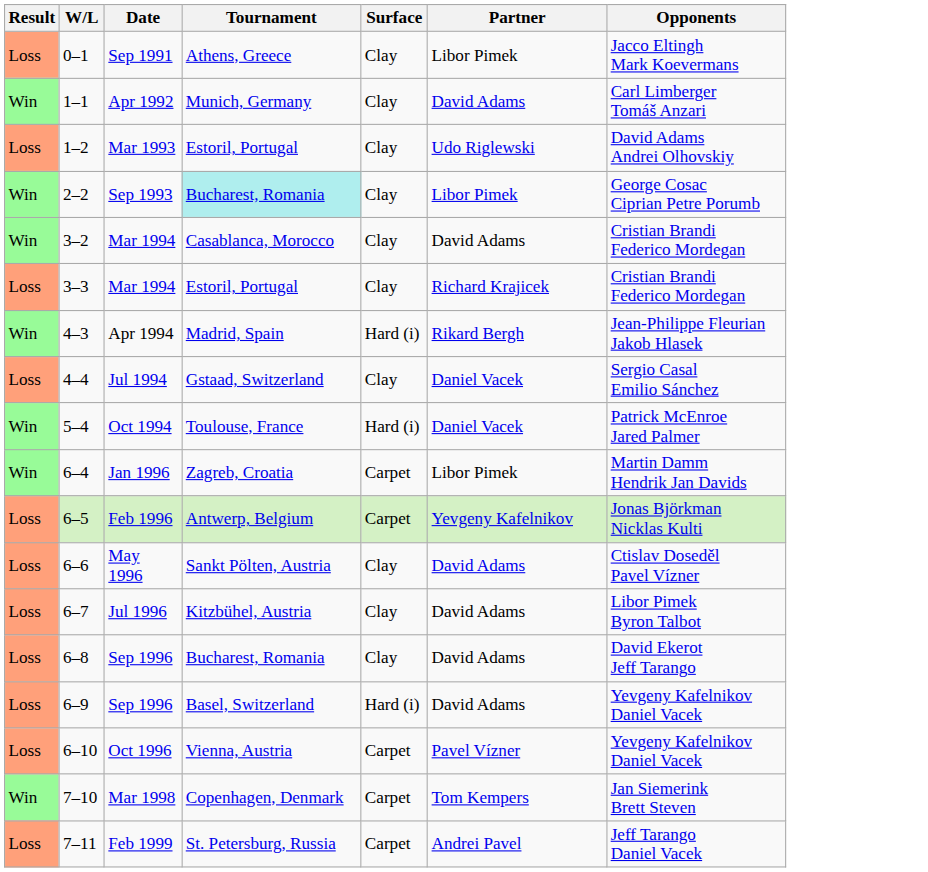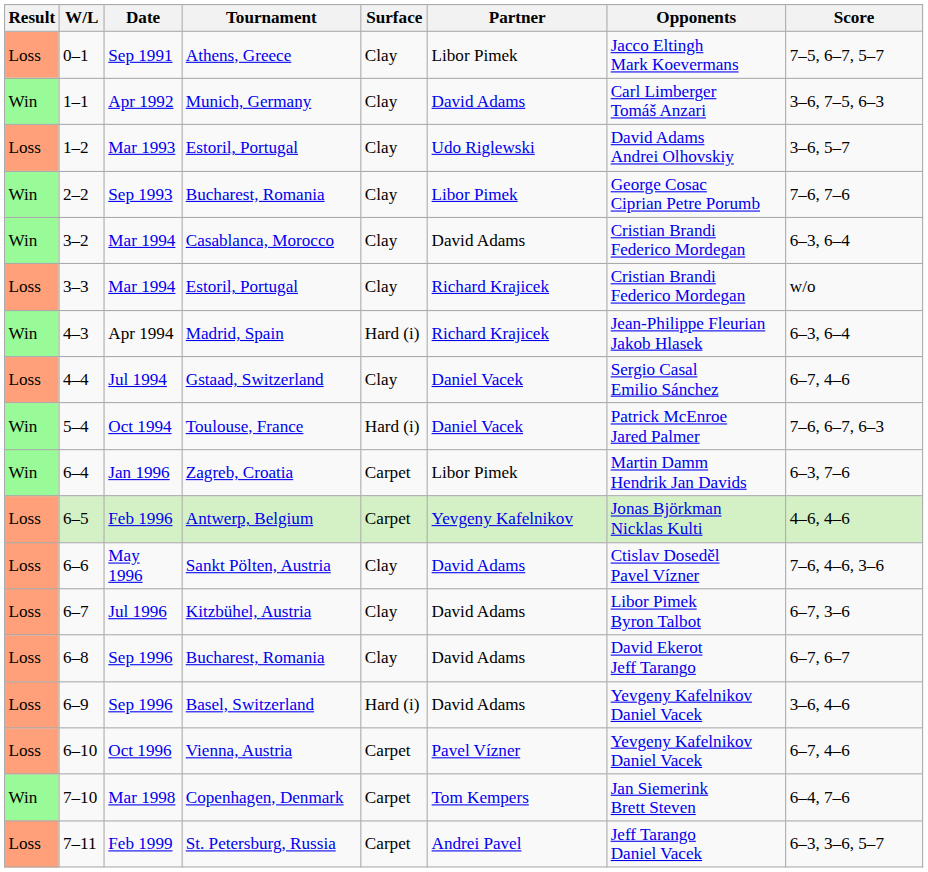 <table class="sortable wikitable">
 <tr>
 <th>Result</th>
 <th style="width:35px" class="unsortable">W/L</th>
 <th style="width:65px">Date</th>
 <th style="width:160px">Tournament</th>
 <th style="width:55px">Surface</th>
 <th style="width:160px">Partner</th>
 <th style="width:160px">Opponents</th>
+<th style="width:120px" class="unsortable">Score</th>
 </tr>
 <tr>
 <td style="background:#ffa07a;">Loss</td>
 <td>0–1</td>
 <td><a href='#'>Sep 1991</a></td>
 <td><a href='#'>Athens, Greece</a></td>
 <td>Clay</td>
 <td> Libor Pimek</td>
 <td> <a href='#'>Jacco Eltingh</a> <br> <a href='#'>Mark Koevermans</a></td>
+<td>7–5, 6–7, 5–7</td>
 </tr>
 <tr>
 <td style="background:#98fb98;">Win</td>
 <td>1–1</td>
 <td><a href='#'>Apr 1992</a></td>
 <td><a href='#'>Munich, Germany</a></td>
 <td>Clay</td>
 <td> <a href='#'>David Adams</a></td>
 <td> <a href='#'>Carl Limberger</a> <br> <a href='#'>Tomáš Anzari</a></td>
+<td>3–6, 7–5, 6–3</td>
 </tr>
 <tr>
 <td style="background:#ffa07a;">Loss</td>
 <td>1–2</td>
 <td><a href='#'>Mar 1993</a></td>
 <td><a href='#'>Estoril, Portugal</a></td>
 <td>Clay</td>
 <td> <a href='#'>Udo Riglewski</a></td>
 <td> <a href='#'>David Adams</a> <br> <a href='#'>Andrei Olhovskiy</a></td>
+<td>3–6, 5–7</td>
 </tr>
 <tr>
 <td style="background:#98fb98;">Win</td>
 <td>2–2</td>
 <td><a href='#'>Sep 1993</a></td>
-<td style="background: paleturquoise;"><a href='#'>Bucharest, Romania</a></td>
+<td><a href='#'>Bucharest, Romania</a></td>
 <td>Clay</td>
 <td> <a href='#'>Libor Pimek</a></td>
 <td> <a href='#'>George Cosac</a> <br> <a href='#'>Ciprian Petre Porumb</a></td>
+<td>7–6, 7–6</td>
 </tr>
 <tr>
 <td style="background:#98fb98;">Win</td>
 <td>3–2</td>
 <td><a href='#'>Mar 1994</a></td>
 <td><a href='#'>Casablanca, Morocco</a></td>
 <td>Clay</td>
 <td> David Adams</td>
 <td> <a href='#'>Cristian Brandi</a> <br> <a href='#'>Federico Mordegan</a></td>
+<td>6–3, 6–4</td>
 </tr>
 <tr>
 <td style="background:#ffa07a;">Loss</td>
 <td>3–3</td>
 <td><a href='#'>Mar 1994</a></td>
 <td><a href='#'>Estoril, Portugal</a></td>
 <td>Clay</td>
 <td> <a href='#'>Richard Krajicek</a></td>
 <td> <a href='#'>Cristian Brandi</a> <br> <a href='#'>Federico Mordegan</a></td>
+<td>w/o</td>
 </tr>
 <tr>
 <td style="background:#98fb98;">Win</td>
 <td>4–3</td>
 <td>Apr 1994</td>
 <td><a href='#'>Madrid, Spain</a></td>
 <td>Hard (i)</td>
-<td> <a href='#'>Rikard Bergh</a></td>
+<td> <a href='#'>Richard Krajicek</a></td>
 <td> <a href='#'>Jean-Philippe Fleurian</a> <br> <a href='#'>Jakob Hlasek</a></td>
+<td>6–3, 6–4</td>
 </tr>
 <tr>
 <td style="background:#ffa07a;">Loss</td>
 <td>4–4</td>
 <td><a href='#'>Jul 1994</a></td>
 <td><a href='#'>Gstaad, Switzerland</a></td>
 <td>Clay</td>
 <td> <a href='#'>Daniel Vacek</a></td>
 <td> <a href='#'>Sergio Casal</a> <br> <a href='#'>Emilio Sánchez</a></td>
+<td>6–7, 4–6</td>
 </tr>
 <tr>
 <td style="background:#98fb98;">Win</td>
 <td>5–4</td>
 <td><a href='#'>Oct 1994</a></td>
 <td><a href='#'>Toulouse, France</a></td>
 <td>Hard (i)</td>
 <td> <a href='#'>Daniel Vacek</a></td>
 <td> <a href='#'>Patrick McEnroe</a> <br> <a href='#'>Jared Palmer</a></td>
+<td>7–6, 6–7, 6–3</td>
 </tr>
 <tr>
 <td style="background:#98fb98;">Win</td>
 <td>6–4</td>
 <td><a href='#'>Jan 1996</a></td>
 <td><a href='#'>Zagreb, Croatia</a></td>
 <td>Carpet</td>
 <td> Libor Pimek</td>
 <td> <a href='#'>Martin Damm</a> <br> <a href='#'>Hendrik Jan Davids</a></td>
+<td>6–3, 7–6</td>
 </tr>
 <tr style="background:#d4f1c5;">
 <td style="background:#ffa07a;">Loss</td>
 <td>6–5</td>
 <td><a href='#'>Feb 1996</a></td>
 <td><a href='#'>Antwerp, Belgium</a></td>
 <td>Carpet</td>
 <td> <a href='#'>Yevgeny Kafelnikov</a></td>
 <td> <a href='#'>Jonas Björkman</a> <br> <a href='#'>Nicklas Kulti</a></td>
+<td>4–6, 4–6</td>
 </tr>
 <tr>
 <td style="background:#ffa07a;">Loss</td>
 <td>6–6</td>
 <td><a href='#'>May 1996</a></td>
 <td><a href='#'>Sankt Pölten, Austria</a></td>
 <td>Clay</td>
 <td> <a href='#'>David Adams</a></td>
 <td> <a href='#'>Ctislav Doseděl</a> <br>  <a href='#'>Pavel Vízner</a></td>
+<td>7–6, 4–6, 3–6</td>
 </tr>
 <tr>
 <td style="background:#ffa07a;">Loss</td>
 <td>6–7</td>
 <td><a href='#'>Jul 1996</a></td>
 <td><a href='#'>Kitzbühel, Austria</a></td>
 <td>Clay</td>
 <td> David Adams</td>
 <td> <a href='#'>Libor Pimek</a> <br>  <a href='#'>Byron Talbot</a></td>
+<td>6–7, 3–6</td>
 </tr>
 <tr>
 <td style="background:#ffa07a;">Loss</td>
 <td>6–8</td>
 <td><a href='#'>Sep 1996</a></td>
 <td><a href='#'>Bucharest, Romania</a></td>
 <td>Clay</td>
 <td> David Adams</td>
 <td> <a href='#'>David Ekerot</a> <br>  <a href='#'>Jeff Tarango</a></td>
+<td>6–7, 6–7</td>
 </tr>
 <tr>
 <td style="background:#ffa07a;">Loss</td>
 <td>6–9</td>
 <td><a href='#'>Sep 1996</a></td>
 <td><a href='#'>Basel, Switzerland</a></td>
 <td>Hard (i)</td>
 <td> David Adams</td>
 <td> <a href='#'>Yevgeny Kafelnikov</a> <br>  <a href='#'>Daniel Vacek</a></td>
+<td>3–6, 4–6</td>
 </tr>
 <tr>
 <td style="background:#ffa07a;">Loss</td>
 <td>6–10</td>
 <td><a href='#'>Oct 1996</a></td>
 <td><a href='#'>Vienna, Austria</a></td>
 <td>Carpet</td>
 <td> <a href='#'>Pavel Vízner</a></td>
 <td> <a href='#'>Yevgeny Kafelnikov</a> <br> <a href='#'>Daniel Vacek</a></td>
+<td>6–7, 4–6</td>
 </tr>
 <tr>
 <td style="background:#98fb98;">Win</td>
 <td>7–10</td>
 <td><a href='#'>Mar 1998</a></td>
 <td><a href='#'>Copenhagen, Denmark</a></td>
 <td>Carpet</td>
 <td> <a href='#'>Tom Kempers</a></td>
 <td> <a href='#'>Jan Siemerink</a> <br> <a href='#'>Brett Steven</a></td>
+<td>6–4, 7–6</td>
 </tr>
 <tr>
 <td style="background:#ffa07a;">Loss</td>
 <td>7–11</td>
 <td><a href='#'>Feb 1999</a></td>
 <td><a href='#'>St. Petersburg, Russia</a></td>
 <td>Carpet</td>
 <td> <a href='#'>Andrei Pavel</a></td>
 <td> <a href='#'>Jeff Tarango</a> <br> <a href='#'>Daniel Vacek</a></td>
+<td>6–3, 3–6, 5–7</td>
 </tr>
 </table>
